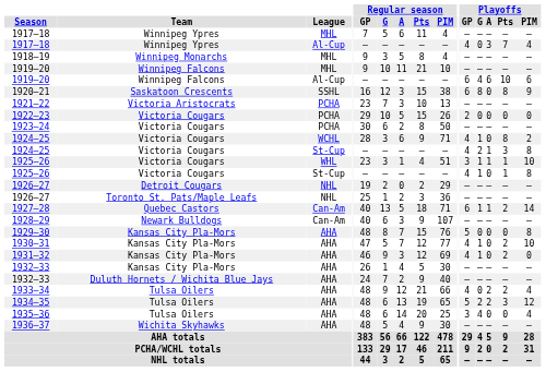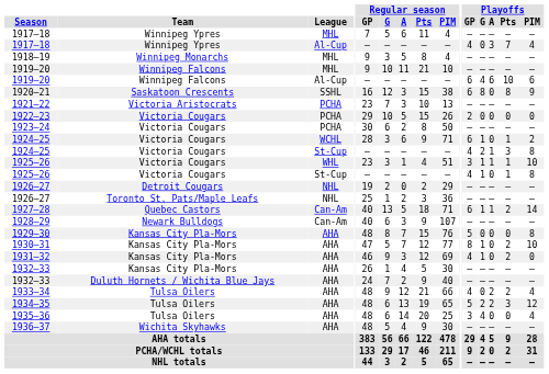 <table border="0" cellpadding="1" cellspacing="0" style="text-align:center; width:60em">
 <tr bgcolor="#e0e0e0">
 <th colspan="3" bgcolor="#ffffff"></th>
 <th rowspan="100" bgcolor="#ffffff"></th>
 <th colspan="5"><a href='#'>Regular season</a></th>
 <th rowspan="100" bgcolor="#ffffff"></th>
 <th colspan="5"><a href='#'>Playoffs</a></th>
 </tr>
 <tr bgcolor="#e0e0e0">
 <th><a href='#'>Season</a></th>
 <th>Team</th>
 <th>League</th>
 <th>GP</th>
 <th><a href='#'>G</a></th>
 <th><a href='#'>A</a></th>
 <th><a href='#'>Pts</a></th>
 <th><a href='#'>PIM</a></th>
 <th>GP</th>
 <th>G</th>
 <th>A</th>
 <th>Pts</th>
 <th>PIM</th>
 </tr>
 <tr>
 <td>1917–18</td>
 <td>Winnipeg Ypres</td>
 <td><a href='#'>MHL</a></td>
 <td>7</td>
 <td>5</td>
 <td>6</td>
 <td>11</td>
 <td>4</td>
 <td>—</td>
 <td>—</td>
 <td>—</td>
 <td>—</td>
 <td>—</td>
 </tr>
 <tr bgcolor="#f0f0f0">
 <td><a href='#'>1917–18</a></td>
 <td>Winnipeg Ypres</td>
 <td><a href='#'>Al-Cup</a></td>
 <td>—</td>
 <td>—</td>
 <td>—</td>
 <td>—</td>
 <td>—</td>
 <td>4</td>
 <td>0</td>
 <td>3</td>
 <td>7</td>
 <td>4</td>
 </tr>
 <tr>
 <td>1918–19</td>
 <td><a href='#'>Winnipeg Monarchs</a></td>
 <td>MHL</td>
 <td>9</td>
 <td>3</td>
 <td>5</td>
 <td>8</td>
 <td>4</td>
 <td>—</td>
 <td>—</td>
 <td>—</td>
 <td>—</td>
 <td>—</td>
 </tr>
 <tr bgcolor="#f0f0f0">
 <td>1919–20</td>
 <td><a href='#'>Winnipeg Falcons</a></td>
 <td>MHL</td>
 <td>9</td>
 <td>10</td>
 <td>11</td>
 <td>21</td>
 <td>10</td>
 <td>—</td>
 <td>—</td>
 <td>—</td>
 <td>—</td>
 <td>—</td>
 </tr>
 <tr>
 <td><a href='#'>1919–20</a></td>
 <td>Winnipeg Falcons</td>
 <td>Al-Cup</td>
 <td>—</td>
 <td>—</td>
 <td>—</td>
 <td>—</td>
 <td>—</td>
 <td>6</td>
 <td>4</td>
 <td>6</td>
 <td>10</td>
 <td>6</td>
 </tr>
 <tr bgcolor="#f0f0f0">
 <td>1920–21</td>
 <td><a href='#'>Saskatoon Crescents</a></td>
 <td>SSHL</td>
 <td>16</td>
 <td>12</td>
 <td>3</td>
 <td>15</td>
 <td>38</td>
 <td>6</td>
 <td>8</td>
 <td>0</td>
 <td>8</td>
 <td>9</td>
 </tr>
 <tr>
 <td><a href='#'>1921–22</a></td>
 <td><a href='#'>Victoria Aristocrats</a></td>
 <td><a href='#'>PCHA</a></td>
 <td>23</td>
 <td>7</td>
 <td>3</td>
 <td>10</td>
 <td>13</td>
 <td>—</td>
 <td>—</td>
 <td>—</td>
 <td>—</td>
 <td>—</td>
 </tr>
 <tr bgcolor="#f0f0f0">
 <td><a href='#'>1922–23</a></td>
 <td><a href='#'>Victoria Cougars</a></td>
 <td>PCHA</td>
 <td>29</td>
 <td>10</td>
 <td>5</td>
 <td>15</td>
 <td>26</td>
 <td>2</td>
 <td>0</td>
 <td>0</td>
 <td>0</td>
 <td>0</td>
 </tr>
 <tr>
 <td><a href='#'>1923–24</a></td>
 <td>Victoria Cougars</td>
 <td>PCHA</td>
 <td>30</td>
 <td>6</td>
 <td>2</td>
 <td>8</td>
 <td>50</td>
 <td>—</td>
 <td>—</td>
 <td>—</td>
 <td>—</td>
 <td>—</td>
 </tr>
 <tr bgcolor="#f0f0f0">
 <td><a href='#'>1924–25</a></td>
 <td>Victoria Cougars</td>
 <td><a href='#'>WCHL</a></td>
 <td>28</td>
 <td>3</td>
 <td>6</td>
 <td>9</td>
 <td>71</td>
-<td>4</td>
+<td>6</td>
 <td>1</td>
 <td>0</td>
-<td>8</td>
+<td>1</td>
 <td>2</td>
 </tr>
 <tr>
 <td><a href='#'>1924–25</a></td>
 <td>Victoria Cougars</td>
 <td><a href='#'>St-Cup</a></td>
 <td>—</td>
 <td>—</td>
 <td>—</td>
 <td>—</td>
 <td>—</td>
 <td>4</td>
 <td>2</td>
 <td>1</td>
 <td>3</td>
 <td>8</td>
 </tr>
 <tr bgcolor="#f0f0f0">
 <td><a href='#'>1925–26</a></td>
 <td>Victoria Cougars</td>
 <td><a href='#'>WHL</a></td>
 <td>23</td>
 <td>3</td>
 <td>1</td>
 <td>4</td>
 <td>51</td>
 <td>3</td>
 <td>1</td>
 <td>1</td>
 <td>1</td>
 <td>10</td>
 </tr>
 <tr>
 <td><a href='#'>1925–26</a></td>
 <td>Victoria Cougars</td>
 <td>St-Cup</td>
 <td>—</td>
 <td>—</td>
 <td>—</td>
 <td>—</td>
 <td>—</td>
 <td>4</td>
 <td>1</td>
 <td>0</td>
 <td>1</td>
 <td>8</td>
 </tr>
 <tr bgcolor="#f0f0f0">
 <td><a href='#'>1926–27</a></td>
 <td><a href='#'>Detroit Cougars</a></td>
 <td><a href='#'>NHL</a></td>
 <td>19</td>
 <td>2</td>
 <td>0</td>
 <td>2</td>
 <td>29</td>
 <td>—</td>
 <td>—</td>
 <td>—</td>
 <td>—</td>
 <td>—</td>
 </tr>
 <tr>
 <td>1926–27</td>
 <td><a href='#'>Toronto St. Pats/Maple Leafs</a></td>
 <td>NHL</td>
 <td>25</td>
 <td>1</td>
 <td>2</td>
 <td>3</td>
 <td>36</td>
 <td>—</td>
 <td>—</td>
 <td>—</td>
 <td>—</td>
 <td>—</td>
 </tr>
 <tr bgcolor="#f0f0f0">
 <td><a href='#'>1927–28</a></td>
 <td><a href='#'>Quebec Castors</a></td>
 <td><a href='#'>Can-Am</a></td>
 <td>40</td>
 <td>13</td>
 <td>5</td>
 <td>18</td>
 <td>71</td>
 <td>6</td>
 <td>1</td>
 <td>1</td>
 <td>2</td>
 <td>14</td>
 </tr>
 <tr>
 <td><a href='#'>1928–29</a></td>
 <td><a href='#'>Newark Bulldogs</a></td>
 <td>Can-Am</td>
 <td>40</td>
 <td>6</td>
 <td>3</td>
 <td>9</td>
 <td>107</td>
 <td>—</td>
 <td>—</td>
 <td>—</td>
 <td>—</td>
 <td>—</td>
 </tr>
 <tr bgcolor="#f0f0f0">
 <td><a href='#'>1929–30</a></td>
 <td><a href='#'>Kansas City Pla-Mors</a></td>
 <td><a href='#'>AHA</a></td>
 <td>48</td>
 <td>8</td>
 <td>7</td>
 <td>15</td>
 <td>76</td>
 <td>5</td>
 <td>0</td>
 <td>0</td>
 <td>0</td>
 <td>8</td>
 </tr>
 <tr>
 <td><a href='#'>1930–31</a></td>
 <td>Kansas City Pla-Mors</td>
 <td>AHA</td>
 <td>47</td>
 <td>5</td>
 <td>7</td>
 <td>12</td>
 <td>77</td>
-<td>4</td>
+<td>8</td>
 <td>1</td>
 <td>0</td>
 <td>2</td>
 <td>10</td>
 </tr>
 <tr bgcolor="#f0f0f0">
 <td><a href='#'>1931–32</a></td>
 <td>Kansas City Pla-Mors</td>
 <td>AHA</td>
 <td>46</td>
 <td>9</td>
 <td>3</td>
 <td>12</td>
 <td>69</td>
 <td>4</td>
 <td>1</td>
 <td>0</td>
 <td>2</td>
 <td>0</td>
 </tr>
 <tr>
 <td><a href='#'>1932–33</a></td>
 <td>Kansas City Pla-Mors</td>
 <td>AHA</td>
 <td>26</td>
 <td>1</td>
 <td>4</td>
 <td>5</td>
 <td>30</td>
 <td>—</td>
 <td>—</td>
 <td>—</td>
 <td>—</td>
 <td>—</td>
 </tr>
 <tr bgcolor="#f0f0f0">
 <td>1932–33</td>
 <td><a href='#'>Duluth Hornets / Wichita Blue Jays</a></td>
 <td>AHA</td>
 <td>24</td>
 <td>7</td>
 <td>2</td>
 <td>9</td>
 <td>40</td>
 <td>—</td>
 <td>—</td>
 <td>—</td>
 <td>—</td>
 <td>—</td>
 </tr>
 <tr>
 <td><a href='#'>1933–34</a></td>
 <td><a href='#'>Tulsa Oilers</a></td>
 <td>AHA</td>
 <td>48</td>
 <td>9</td>
 <td>12</td>
 <td>21</td>
 <td>66</td>
 <td>4</td>
 <td>0</td>
 <td>2</td>
 <td>2</td>
 <td>4</td>
 </tr>
 <tr bgcolor="#f0f0f0">
 <td><a href='#'>1934–35</a></td>
 <td>Tulsa Oilers</td>
 <td>AHA</td>
 <td>48</td>
 <td>6</td>
 <td>13</td>
 <td>19</td>
 <td>65</td>
 <td>5</td>
 <td>2</td>
 <td>2</td>
 <td>3</td>
 <td>12</td>
 </tr>
 <tr>
 <td><a href='#'>1935–36</a></td>
 <td>Tulsa Oilers</td>
 <td>AHA</td>
 <td>48</td>
 <td>6</td>
 <td>14</td>
 <td>20</td>
 <td>25</td>
 <td>3</td>
 <td>4</td>
 <td>0</td>
 <td>0</td>
 <td>4</td>
 </tr>
 <tr bgcolor="#f0f0f0">
 <td><a href='#'>1936–37</a></td>
 <td><a href='#'>Wichita Skyhawks</a></td>
 <td>AHA</td>
 <td>48</td>
 <td>5</td>
 <td>4</td>
 <td>9</td>
 <td>30</td>
 <td>—</td>
 <td>—</td>
 <td>—</td>
 <td>—</td>
 <td>—</td>
 </tr>
 <tr bgcolor="#e0e0e0">
 <th colspan="3">AHA totals</th>
 <th>383</th>
 <th>56</th>
 <th>66</th>
 <th>122</th>
 <th>478</th>
 <th>29</th>
 <th>4</th>
 <th>5</th>
 <th>9</th>
 <th>28</th>
 </tr>
 <tr bgcolor="#e0e0e0">
 <th colspan="3">PCHA/WCHL totals</th>
 <th>133</th>
 <th>29</th>
 <th>17</th>
 <th>46</th>
 <th>211</th>
 <th>9</th>
 <th>2</th>
 <th>0</th>
 <th>2</th>
 <th>31</th>
 </tr>
 <tr bgcolor="#e0e0e0">
 <th colspan="3">NHL totals</th>
 <th>44</th>
 <th>3</th>
 <th>2</th>
 <th>5</th>
 <th>65</th>
 <th>—</th>
 <th>—</th>
 <th>—</th>
 <th>—</th>
 <th>—</th>
 </tr>
 </table>
